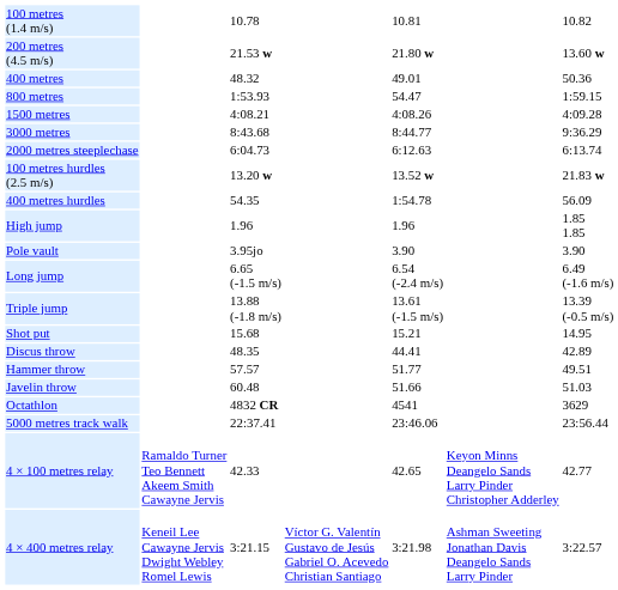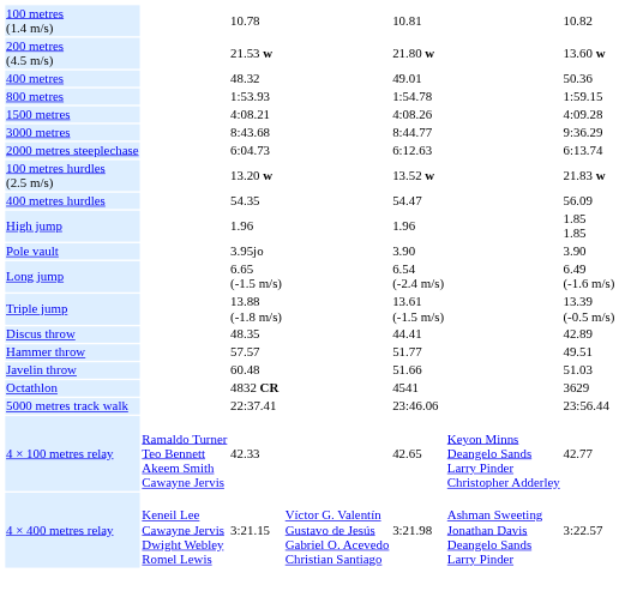 <table>
 <tr>
 <td bgcolor = DDEEFF><a href='#'>100 metres</a> <br> (1.4 m/s)</td>
 <td></td>
 <td>10.78</td>
 <td></td>
 <td>10.81</td>
 <td></td>
 <td>10.82</td>
 </tr>
 <tr>
 <td bgcolor = DDEEFF><a href='#'>200 metres</a> <br> (4.5 m/s)</td>
 <td></td>
 <td>21.53 <strong>w</strong></td>
 <td></td>
 <td>21.80 <strong>w</strong></td>
 <td></td>
 <td>13.60 <strong>w</strong></td>
 </tr>
 <tr>
 <td bgcolor = DDEEFF><a href='#'>400 metres</a></td>
 <td></td>
 <td>48.32</td>
 <td></td>
 <td>49.01</td>
 <td></td>
 <td>50.36</td>
 </tr>
 <tr>
 <td bgcolor = DDEEFF><a href='#'>800 metres</a></td>
 <td></td>
 <td>1:53.93</td>
 <td></td>
-<td>54.47</td>
+<td>1:54.78</td>
 <td></td>
 <td>1:59.15</td>
 </tr>
 <tr>
 <td bgcolor = DDEEFF><a href='#'>1500 metres</a></td>
 <td></td>
 <td>4:08.21</td>
 <td></td>
 <td>4:08.26</td>
 <td></td>
 <td>4:09.28</td>
 </tr>
 <tr>
 <td bgcolor = DDEEFF><a href='#'>3000 metres</a></td>
 <td></td>
 <td>8:43.68</td>
 <td></td>
 <td>8:44.77</td>
 <td></td>
 <td>9:36.29</td>
 </tr>
 <tr>
 <td bgcolor = DDEEFF><a href='#'>2000 metres steeplechase</a></td>
 <td></td>
 <td>6:04.73</td>
 <td></td>
 <td>6:12.63</td>
 <td></td>
 <td>6:13.74</td>
 </tr>
 <tr>
 <td bgcolor = DDEEFF><a href='#'>100 metres hurdles</a> <br> (2.5 m/s)</td>
 <td></td>
 <td>13.20 <strong>w</strong></td>
 <td></td>
 <td>13.52 <strong>w</strong></td>
 <td></td>
 <td>21.83 <strong>w</strong></td>
 </tr>
 <tr>
 <td bgcolor = DDEEFF><a href='#'>400 metres hurdles</a></td>
 <td></td>
 <td>54.35</td>
 <td></td>
-<td>1:54.78</td>
+<td>54.47</td>
 <td></td>
 <td>56.09</td>
 </tr>
 <tr>
 <td bgcolor = DDEEFF><a href='#'>High jump</a></td>
 <td></td>
 <td>1.96</td>
 <td></td>
 <td>1.96</td>
 <td> <br> </td>
 <td>1.85 <br> 1.85</td>
 </tr>
 <tr>
 <td bgcolor = DDEEFF><a href='#'>Pole vault</a></td>
 <td></td>
 <td>3.95jo</td>
 <td></td>
 <td>3.90</td>
 <td></td>
 <td>3.90</td>
 </tr>
 <tr>
 <td bgcolor = DDEEFF><a href='#'>Long jump</a></td>
 <td></td>
 <td>6.65 <br> (-1.5 m/s)</td>
 <td></td>
 <td>6.54 <br> (-2.4 m/s)</td>
 <td></td>
 <td>6.49 <br> (-1.6 m/s)</td>
 </tr>
 <tr>
 <td bgcolor = DDEEFF><a href='#'>Triple jump</a></td>
 <td></td>
 <td>13.88 <br> (-1.8 m/s)</td>
 <td></td>
 <td>13.61 <br> (-1.5 m/s)</td>
 <td></td>
 <td>13.39 <br> (-0.5 m/s)</td>
-</tr>
-<tr>
-<td bgcolor = DDEEFF><a href='#'>Shot put</a></td>
-<td></td>
-<td>15.68</td>
-<td></td>
-<td>15.21</td>
-<td></td>
-<td>14.95</td>
 </tr>
 <tr>
 <td bgcolor = DDEEFF><a href='#'>Discus throw</a></td>
 <td></td>
 <td>48.35</td>
 <td></td>
 <td>44.41</td>
 <td></td>
 <td>42.89</td>
 </tr>
 <tr>
 <td bgcolor = DDEEFF><a href='#'>Hammer throw</a></td>
 <td></td>
 <td>57.57</td>
 <td></td>
 <td>51.77</td>
 <td></td>
 <td>49.51</td>
 </tr>
 <tr>
 <td bgcolor = DDEEFF><a href='#'>Javelin throw</a></td>
 <td></td>
 <td>60.48</td>
 <td></td>
 <td>51.66</td>
 <td></td>
 <td>51.03</td>
 </tr>
 <tr>
 <td bgcolor = DDEEFF><a href='#'>Octathlon</a></td>
 <td></td>
 <td>4832 <strong>CR</strong></td>
 <td></td>
 <td>4541</td>
 <td></td>
 <td>3629</td>
 </tr>
 <tr>
 <td bgcolor = DDEEFF><a href='#'>5000 metres track walk</a></td>
 <td></td>
 <td>22:37.41</td>
 <td></td>
 <td>23:46.06</td>
 <td></td>
 <td>23:56.44</td>
 </tr>
 <tr>
 <td bgcolor = DDEEFF><a href='#'>4 × 100 metres relay</a></td>
 <td> <br><a href='#'>Ramaldo Turner</a>  <br><a href='#'>Teo Bennett</a> <br><a href='#'>Akeem Smith</a> <br><a href='#'>Cawayne Jervis</a></td>
 <td>42.33</td>
 <td></td>
 <td>42.65</td>
 <td> <br><a href='#'>Keyon Minns</a> <br><a href='#'>Deangelo Sands</a> <br><a href='#'>Larry Pinder</a> <br><a href='#'>Christopher Adderley</a></td>
 <td>42.77</td>
 </tr>
 <tr>
 <td bgcolor = DDEEFF><a href='#'>4 × 400 metres relay</a></td>
 <td> <br><a href='#'>Keneil Lee</a> <br><a href='#'>Cawayne Jervis</a> <br><a href='#'>Dwight Webley</a> <br><a href='#'>Romel Lewis</a></td>
 <td>3:21.15</td>
 <td> <br><a href='#'>Víctor G. Valentín</a> <br><a href='#'>Gustavo de Jesús</a> <br><a href='#'>Gabriel O. Acevedo</a> <br><a href='#'>Christian Santiago</a></td>
 <td>3:21.98</td>
 <td> <br><a href='#'>Ashman Sweeting</a> <br><a href='#'>Jonathan Davis</a> <br><a href='#'>Deangelo Sands</a> <br><a href='#'>Larry Pinder</a></td>
 <td>3:22.57</td>
 </tr>
 </table>
